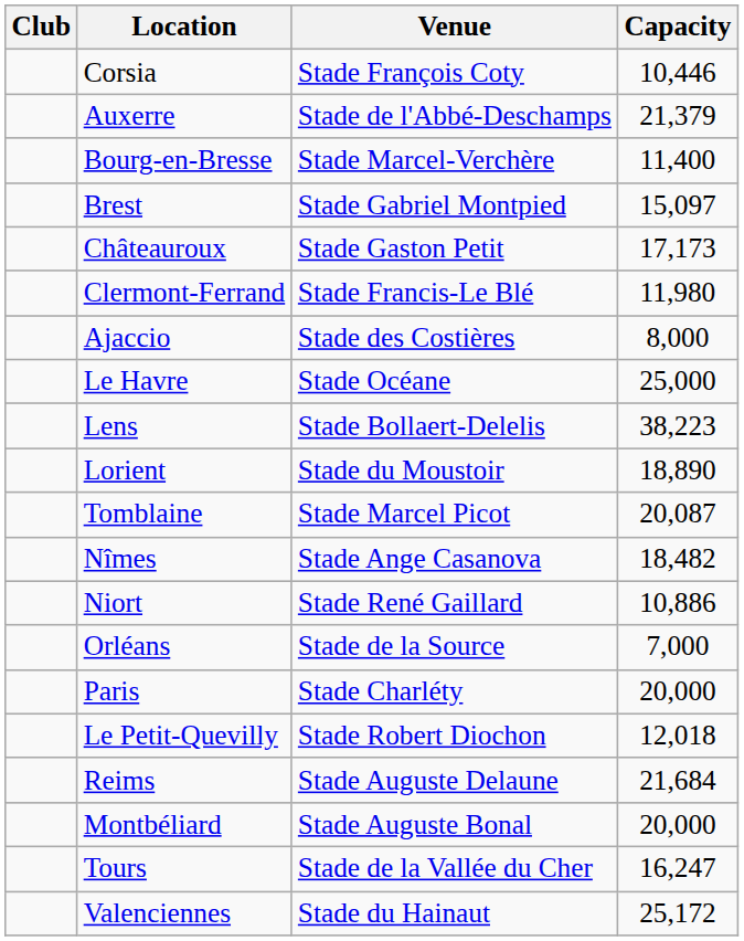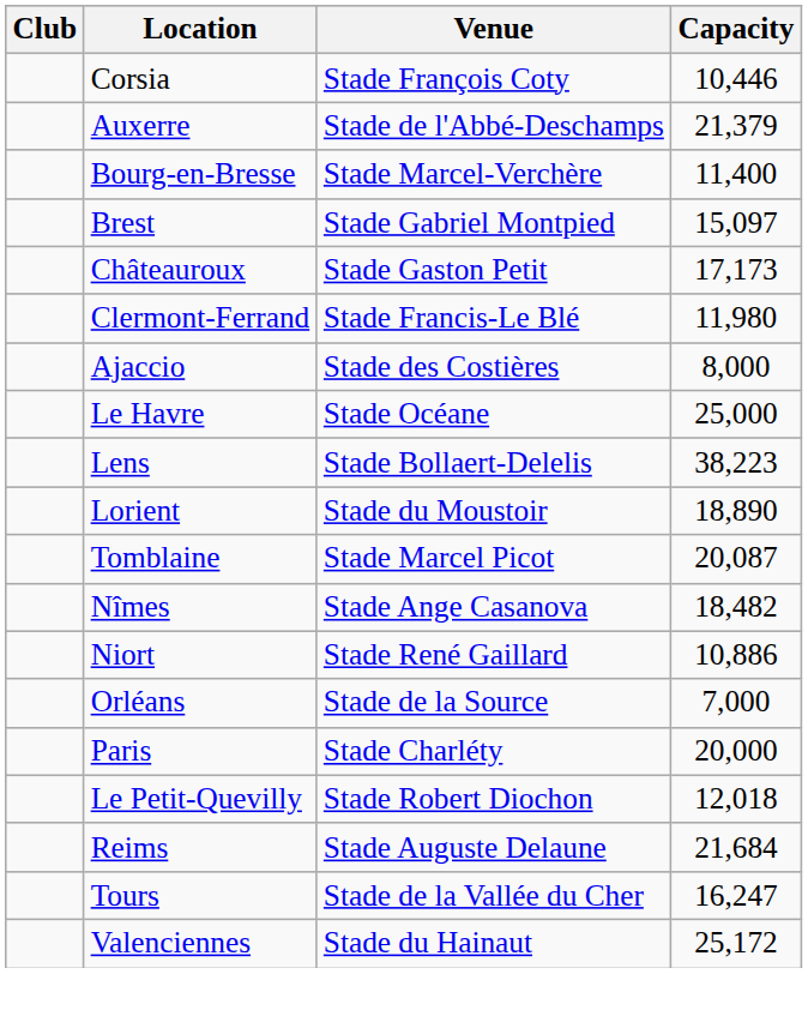 <table class="wikitable sortable">
 <tr>
 <th>Club</th>
 <th>Location</th>
 <th>Venue</th>
 <th>Capacity</th>
 </tr>
 <tr>
 <td></td>
 <td>Corsia</td>
 <td><a href='#'>Stade François Coty</a></td>
 <td align="center">10,446</td>
 </tr>
 <tr>
 <td></td>
 <td><a href='#'>Auxerre</a></td>
 <td><a href='#'>Stade de l'Abbé-Deschamps</a></td>
 <td align="center">21,379</td>
 </tr>
 <tr>
 <td></td>
 <td><a href='#'>Bourg-en-Bresse</a></td>
 <td><a href='#'>Stade Marcel-Verchère</a></td>
 <td align="center">11,400</td>
 </tr>
 <tr>
 <td></td>
 <td><a href='#'>Brest</a></td>
 <td><a href='#'>Stade Gabriel Montpied</a></td>
 <td align="center">15,097</td>
 </tr>
 <tr>
 <td></td>
 <td><a href='#'>Châteauroux</a></td>
 <td><a href='#'>Stade Gaston Petit</a></td>
 <td align="center">17,173</td>
 </tr>
 <tr>
 <td></td>
 <td><a href='#'>Clermont-Ferrand</a></td>
 <td><a href='#'>Stade Francis-Le Blé</a></td>
 <td align="center">11,980</td>
 </tr>
 <tr>
 <td></td>
 <td><a href='#'>Ajaccio</a></td>
 <td><a href='#'>Stade des Costières</a></td>
 <td align="center">8,000</td>
 </tr>
 <tr>
 <td></td>
 <td><a href='#'>Le Havre</a></td>
 <td><a href='#'>Stade Océane</a></td>
 <td align="center">25,000</td>
 </tr>
 <tr>
 <td></td>
 <td><a href='#'>Lens</a></td>
 <td><a href='#'>Stade Bollaert-Delelis</a></td>
 <td align="center">38,223</td>
 </tr>
 <tr>
 <td></td>
 <td><a href='#'>Lorient</a></td>
 <td><a href='#'>Stade du Moustoir</a></td>
 <td align="center">18,890</td>
 </tr>
 <tr>
 <td></td>
 <td><a href='#'>Tomblaine</a></td>
 <td><a href='#'>Stade Marcel Picot</a></td>
 <td align="center">20,087</td>
 </tr>
 <tr>
 <td></td>
 <td><a href='#'>Nîmes</a></td>
 <td><a href='#'>Stade Ange Casanova</a></td>
 <td align="center">18,482</td>
 </tr>
 <tr>
 <td></td>
 <td><a href='#'>Niort</a></td>
 <td><a href='#'>Stade René Gaillard</a></td>
 <td align="center">10,886</td>
 </tr>
 <tr>
 <td></td>
 <td><a href='#'>Orléans</a></td>
 <td><a href='#'>Stade de la Source</a></td>
 <td align="center">7,000</td>
 </tr>
 <tr>
 <td></td>
 <td><a href='#'>Paris</a></td>
 <td><a href='#'>Stade Charléty</a></td>
 <td align="center">20,000</td>
 </tr>
 <tr>
 <td></td>
 <td><a href='#'>Le Petit-Quevilly</a></td>
 <td><a href='#'>Stade Robert Diochon</a></td>
 <td align="center">12,018</td>
 </tr>
 <tr>
 <td></td>
 <td><a href='#'>Reims</a></td>
 <td><a href='#'>Stade Auguste Delaune</a></td>
 <td align="center">21,684</td>
 </tr>
 <tr>
 <td></td>
-<td><a href='#'>Montbéliard</a></td>
-<td><a href='#'>Stade Auguste Bonal</a></td>
-<td align="center">20,000</td>
-</tr>
-<tr>
-<td></td>
 <td><a href='#'>Tours</a></td>
 <td><a href='#'>Stade de la Vallée du Cher</a></td>
 <td align="center">16,247</td>
 </tr>
 <tr>
 <td></td>
 <td><a href='#'>Valenciennes</a></td>
 <td><a href='#'>Stade du Hainaut</a></td>
 <td align="center">25,172</td>
 </tr>
 </table>
